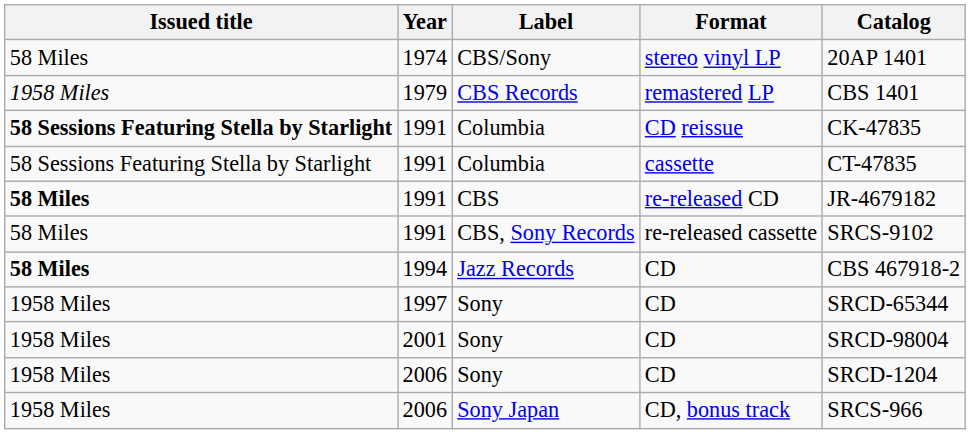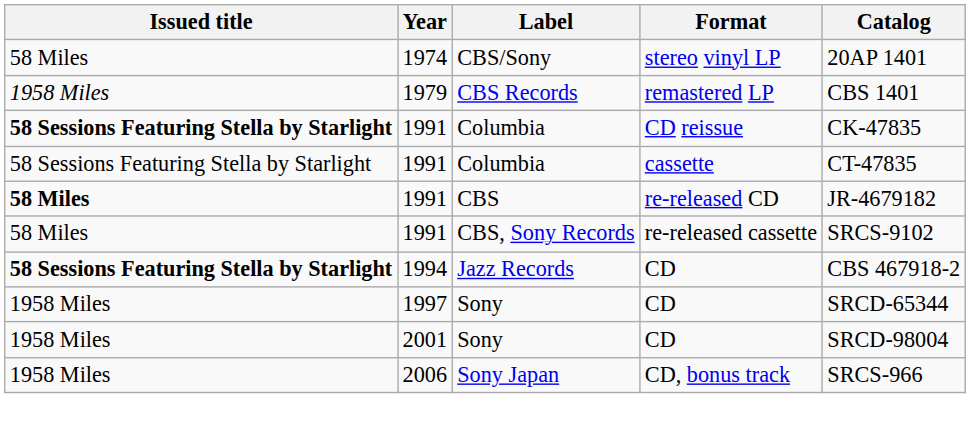 <table class="wikitable">
 <tr>
 <th>Issued title</th>
 <th>Year</th>
 <th>Label</th>
 <th>Format</th>
 <th>Catalog</th>
 </tr>
 <tr>
 <td></strong>58 Miles</em></td>
 <td>1974</td>
 <td>CBS/Sony</td>
 <td><a href='#'>stereo</a> <a href='#'>vinyl LP</a></td>
 <td>20AP 1401</td>
 </tr>
 <tr>
 <td><em>1958 Miles</em></td>
 <td>1979</td>
 <td><a href='#'>CBS Records</a></td>
 <td><a href='#'>remastered</a> <a href='#'>LP</a></td>
 <td>CBS 1401</td>
 </tr>
 <tr>
 <td><strong>58 Sessions Featuring Stella by Starlight<em></td>
 <td>1991</td>
 <td>Columbia</td>
 <td><a href='#'>CD</a> <a href='#'>reissue</a></td>
 <td>CK-47835</td>
 </tr>
 <tr>
 <td></strong>58 Sessions Featuring Stella by Starlight</em></td>
 <td>1991</td>
 <td>Columbia</td>
 <td><a href='#'>cassette</a></td>
 <td>CT-47835</td>
 </tr>
 <tr>
 <td><strong>58 Miles<em></td>
 <td>1991</td>
 <td>CBS</td>
 <td><a href='#'>re-released</a> CD</td>
 <td>JR-4679182</td>
 </tr>
 <tr>
 <td></strong>58 Miles</em></td>
 <td>1991</td>
 <td>CBS, <a href='#'>Sony Records</a></td>
 <td>re-released cassette</td>
 <td>SRCS-9102</td>
 </tr>
 <tr>
-<td><strong>58 Miles<em></td>
+<td><strong>58 Sessions Featuring Stella by Starlight<em></td>
 <td>1994</td>
 <td><a href='#'>Jazz Records</a></td>
 <td>CD</td>
 <td>CBS 467918-2</td>
 </tr>
 <tr>
 <td></em>1958 Miles<em></td>
 <td>1997</td>
 <td>Sony</td>
 <td>CD</td>
 <td>SRCD-65344</td>
 </tr>
 <tr>
 <td></em>1958 Miles<em></td>
 <td>2001</td>
 <td>Sony</td>
 <td>CD</td>
 <td>SRCD-98004</td>
 </tr>
 <tr>
 <td></em>1958 Miles<em></td>
 <td>2006</td>
-<td>Sony</td>
-<td>CD</td>
-<td>SRCD-1204</td>
-</tr>
-<tr>
-<td></em>1958 Miles<em></td>
-<td>2006</td>
 <td><a href='#'>Sony Japan</a></td>
 <td>CD, <a href='#'>bonus track</a></td>
 <td>SRCS-966</td>
 </tr>
 </table>
